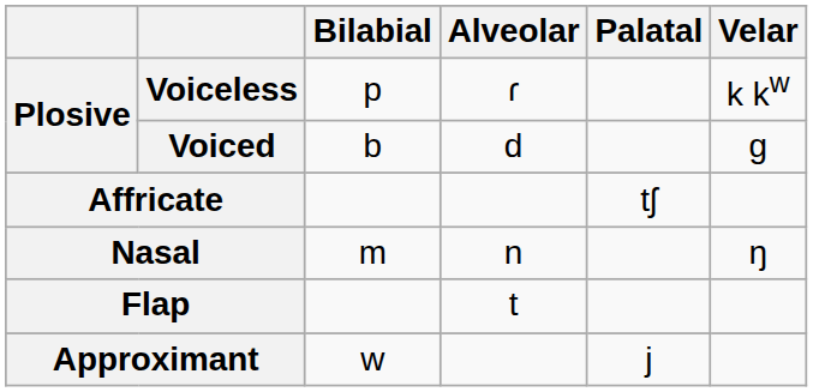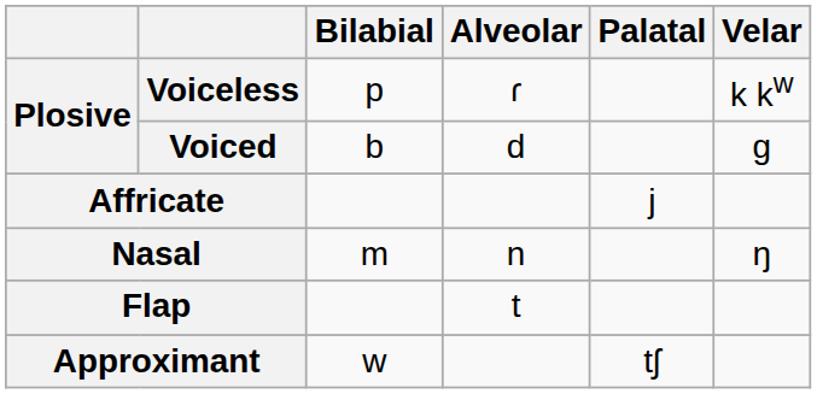 <table class="wikitable" style="text-align:center">
 <tr>
 <th></th>
 <th></th>
 <th>Bilabial</th>
 <th>Alveolar</th>
 <th>Palatal</th>
 <th>Velar</th>
 </tr>
 <tr>
 <th rowspan="2">Plosive</th>
 <th>Voiceless</th>
 <td>p</td>
 <td>ɾ</td>
 <td></td>
 <td>k k<sup>w</sup></td>
 </tr>
 <tr>
 <th>Voiced</th>
 <td>b</td>
 <td>d</td>
 <td></td>
 <td>g</td>
 </tr>
 <tr>
 <th colspan="2">Affricate</th>
 <td></td>
 <td></td>
-<td>tʃ</td>
+<td>j</td>
 <td></td>
 </tr>
 <tr>
 <th colspan="2">Nasal</th>
 <td>m</td>
 <td>n</td>
 <td></td>
 <td>ŋ</td>
 </tr>
 <tr>
 <th colspan="2">Flap</th>
 <td></td>
 <td>t</td>
 <td></td>
 <td></td>
 </tr>
 <tr>
 <th colspan="2">Approximant</th>
 <td>w</td>
 <td></td>
-<td>j</td>
+<td>tʃ</td>
 <td></td>
 </tr>
 </table>
